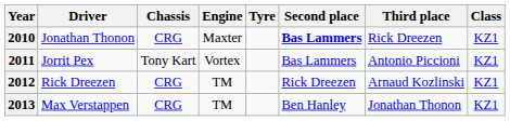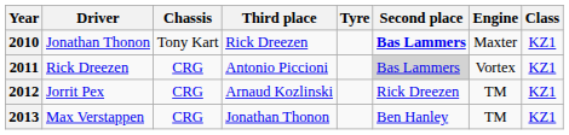 <table class="wikitable" style="font-size: 95%;">
 <tr>
 <th>Year</th>
 <th>Driver</th>
 <th>Chassis</th>
-<th>Engine</th>
+<th>Third place</th>
 <th>Tyre</th>
 <th>Second place</th>
-<th>Third place</th>
+<th>Engine</th>
 <th>Class</th>
 </tr>
 <tr>
 <th>2010</th>
 <td> <a href='#'>Jonathan Thonon</a></td>
-<td style="text-align:center;"><a href='#'>CRG</a></td>
-<td style="text-align:center;">Maxter</td>
+<td style="text-align:center;">Tony Kart</td>
+<td> <a href='#'>Rick Dreezen</a></td>
 <td style="text-align:center;"></td>
 <td><strong> <a href='#'>Bas Lammers</a></strong></td>
-<td> <a href='#'>Rick Dreezen</a></td>
+<td style="text-align:center;">Maxter</td>
 <td style="text-align:center;"><a href='#'>KZ1</a></td>
 </tr>
 <tr>
 <th>2011</th>
-<td> <a href='#'>Jorrit Pex</a></td>
-<td style="text-align:center;">Tony Kart</td>
+<td> <a href='#'>Rick Dreezen</a></td>
+<td style="text-align:center;"><a href='#'>CRG</a></td>
+<td> <a href='#'>Antonio Piccioni</a></td>
+<td style="text-align:center;"></td>
+<td style="background: lightgrey;"> <a href='#'>Bas Lammers</a></td>
 <td style="text-align:center;">Vortex</td>
-<td style="text-align:center;"></td>
-<td> <a href='#'>Bas Lammers</a></td>
-<td> <a href='#'>Antonio Piccioni</a></td>
 <td style="text-align:center;"><a href='#'>KZ1</a></td>
 </tr>
 <tr>
 <th>2012</th>
-<td> <a href='#'>Rick Dreezen</a></td>
+<td> <a href='#'>Jorrit Pex</a></td>
 <td style="text-align:center;"><a href='#'>CRG</a></td>
-<td style="text-align:center;">TM</td>
+<td> <a href='#'>Arnaud Kozlinski</a></td>
 <td style="text-align:center;"></td>
 <td> <a href='#'>Rick Dreezen</a></td>
-<td> <a href='#'>Arnaud Kozlinski</a></td>
+<td style="text-align:center;">TM</td>
 <td style="text-align:center;"><a href='#'>KZ1</a></td>
 </tr>
 <tr>
 <th>2013</th>
 <td> <a href='#'>Max Verstappen</a></td>
 <td style="text-align:center;"><a href='#'>CRG</a></td>
-<td style="text-align:center;">TM</td>
+<td> <a href='#'>Jonathan Thonon</a></td>
 <td style="text-align:center;"></td>
 <td> <a href='#'>Ben Hanley</a></td>
-<td> <a href='#'>Jonathan Thonon</a></td>
+<td style="text-align:center;">TM</td>
 <td style="text-align:center;"><a href='#'>KZ1</a></td>
 </tr>
 </table>
